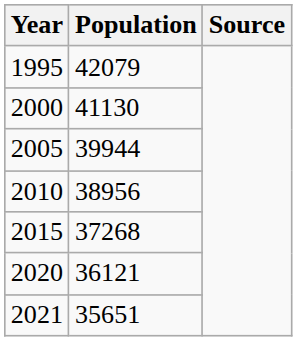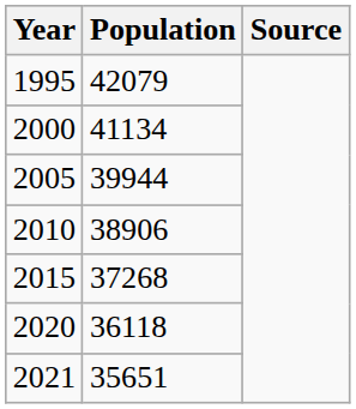 <table class=wikitable>
 <tr>
 <th>Year</th>
 <th>Population</th>
 <th>Source</th>
 </tr>
 <tr>
 <td>1995</td>
 <td>42079 </td>
 <td rowspan="7"></td>
 </tr>
 <tr>
 <td>2000</td>
-<td>41130 </td>
+<td>41134 </td>
 </tr>
 <tr>
 <td>2005</td>
 <td>39944 </td>
 </tr>
 <tr>
 <td>2010</td>
-<td>38956 </td>
+<td>38906 </td>
 </tr>
 <tr>
 <td>2015</td>
 <td>37268 </td>
 </tr>
 <tr>
 <td>2020</td>
-<td>36121 </td>
+<td>36118 </td>
 </tr>
 <tr>
 <td>2021</td>
 <td>35651 </td>
 </tr>
 </table>
